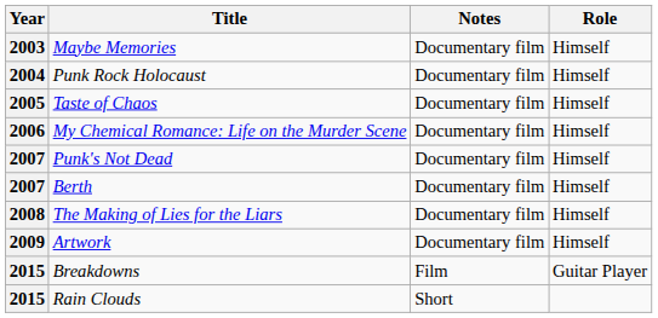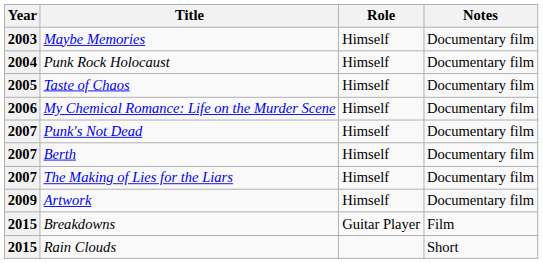 <table class="wikitable plainrowheaders sortable">
 <tr>
 <th scope="col">Year</th>
 <th scope="col">Title</th>
+<th scope="col">Role</th>
 <th class="unsortable" scope="col">Notes</th>
-<th scope="col">Role</th>
 </tr>
 <tr>
 <th scope="row">2003</th>
 <td><em><a href='#'>Maybe Memories</a></em></td>
+<td>Himself</td>
 <td>Documentary film</td>
-<td>Himself</td>
 </tr>
 <tr>
 <th scope="row">2004</th>
 <td><em>Punk Rock Holocaust</em></td>
+<td>Himself</td>
 <td>Documentary film</td>
-<td>Himself</td>
 </tr>
 <tr>
 <th>2005</th>
 <td><em><a href='#'>Taste of Chaos</a></em></td>
+<td>Himself</td>
 <td>Documentary film</td>
-<td>Himself</td>
 </tr>
 <tr>
 <th scope="row">2006</th>
 <td><em><a href='#'>My Chemical Romance: Life on the Murder Scene</a></em></td>
+<td>Himself</td>
 <td>Documentary film</td>
-<td>Himself</td>
 </tr>
 <tr>
 <th scope="row">2007</th>
 <td><em><a href='#'>Punk's Not Dead</a></em></td>
+<td>Himself</td>
 <td>Documentary film</td>
-<td>Himself</td>
 </tr>
 <tr>
 <th scope="row">2007</th>
 <td><em><a href='#'>Berth</a></em></td>
+<td>Himself</td>
 <td>Documentary film</td>
-<td>Himself</td>
 </tr>
 <tr>
-<th scope="row">2008</th>
+<th scope="row">2007</th>
 <td><em><a href='#'>The Making of Lies for the Liars</a></em></td>
+<td>Himself</td>
 <td>Documentary film</td>
-<td>Himself</td>
 </tr>
 <tr>
 <th scope="row">2009</th>
 <td><em><a href='#'>Artwork</a></em></td>
+<td>Himself</td>
 <td>Documentary film</td>
-<td>Himself</td>
 </tr>
 <tr>
 <th scope="row">2015</th>
 <td><em>Breakdowns</em></td>
+<td>Guitar Player</td>
 <td>Film</td>
-<td>Guitar Player</td>
 </tr>
 <tr>
 <th scope="row">2015</th>
 <td><em>Rain Clouds</em></td>
+<td></td>
 <td>Short</td>
-<td></td>
 </tr>
 </table>
